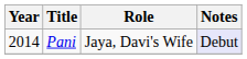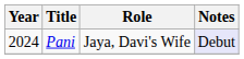 <table class="wikitable sortable">
 <tr>
 <th>Year</th>
 <th>Title</th>
 <th>Role</th>
 <th class="unsortable">Notes</th>
 </tr>
 <tr>
-<td>2014</td>
+<td>2024</td>
 <td><em><a href='#'>Pani</a></em></td>
 <td>Jaya, Davi's Wife</td>
 <td style="background: lavender;">Debut</td>
 </tr>
 <tr>
 </tr>
 </table>
